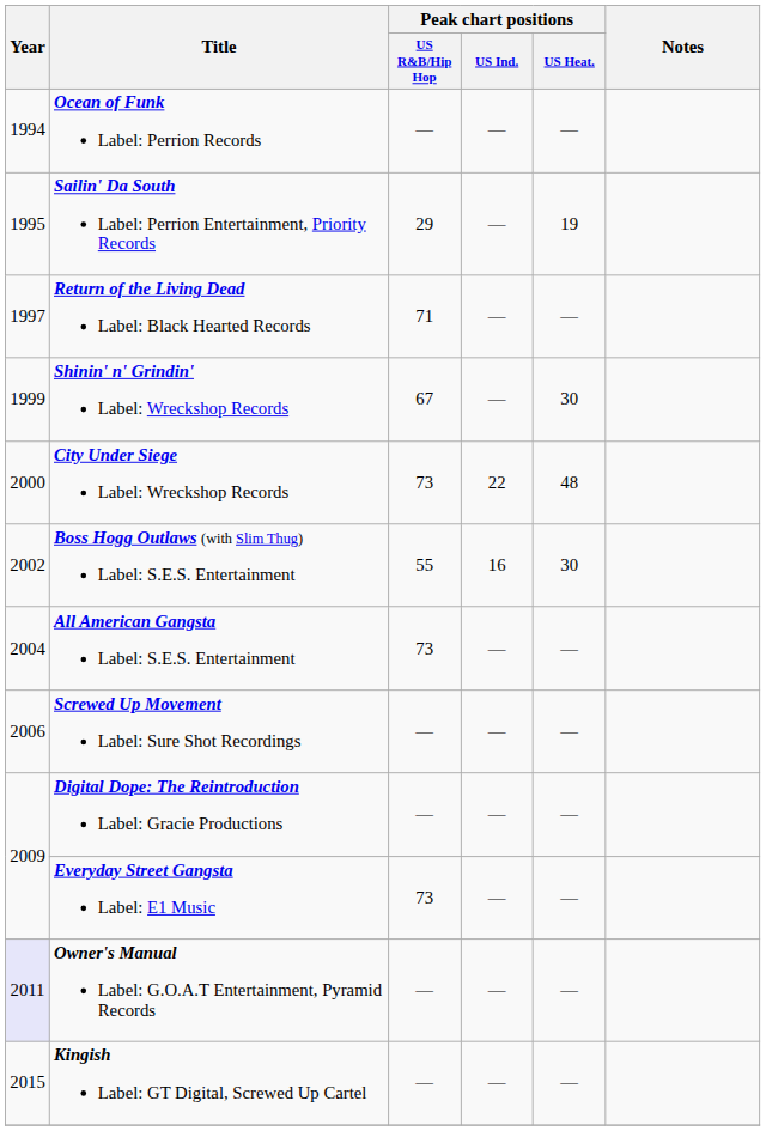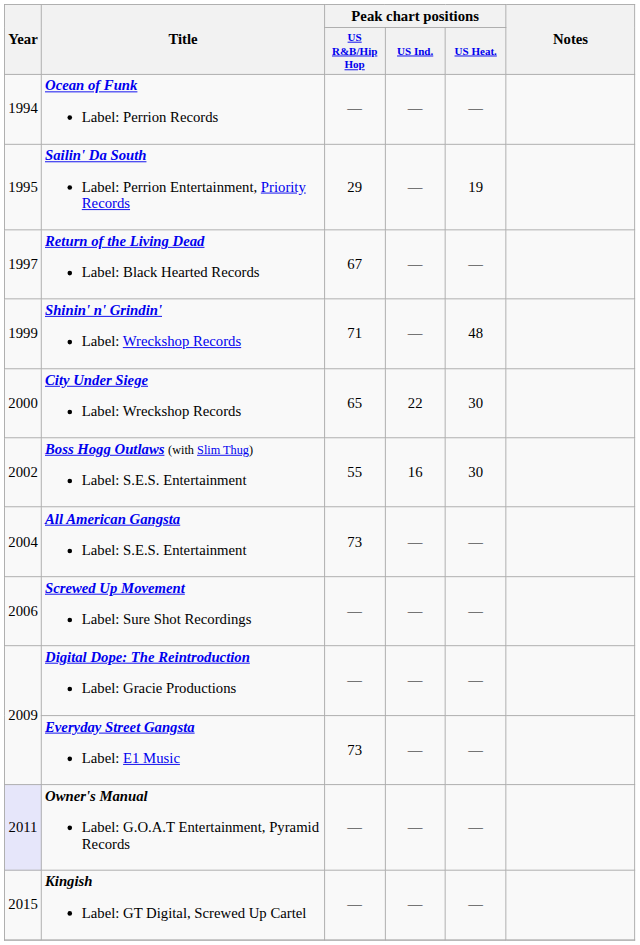 <table class="wikitable plainrowheaders">
 <tr>
 <th rowspan="2" style="width:33px;">Year</th>
 <th rowspan="2" style="width:300px;">Title</th>
 <th colspan="3">Peak chart positions</th>
 <th style="width:133px;" rowspan="2">Notes</th>
 </tr>
 <tr>
 <th style="width:5em;font-size:75%;"><a href='#'>US R&B/Hip Hop</a></th>
 <th style="width:5em;font-size:75%;"><a href='#'>US Ind.</a></th>
 <th style="width:5em;font-size:75%;"><a href='#'>US Heat.</a></th>
 </tr>
 <tr>
 <td style="text-align:center;">1994</td>
 <td><strong><em><a href='#'>Ocean of Funk</a></em></strong><br><ul><li>Label: Perrion Records</li></ul></td>
 <td style="text-align:center;">—</td>
 <td style="text-align:center;">—</td>
 <td style="text-align:center;">—</td>
 <td></td>
 </tr>
 <tr>
 <td style="text-align:center;">1995</td>
 <td><strong><em><a href='#'>Sailin' Da South</a></em></strong><br><ul><li>Label: Perrion Entertainment, <a href='#'>Priority Records</a></li></ul></td>
 <td style="text-align:center;">29</td>
 <td style="text-align:center;">—</td>
 <td style="text-align:center;">19</td>
 <td></td>
 </tr>
 <tr>
 <td style="text-align:center;">1997</td>
 <td><strong><em><a href='#'>Return of the Living Dead</a></em></strong><br><ul><li>Label: Black Hearted Records</li></ul></td>
-<td style="text-align:center;">71</td>
+<td style="text-align:center;">67</td>
 <td style="text-align:center;">—</td>
 <td style="text-align:center;">—</td>
 <td></td>
 </tr>
 <tr>
 <td style="text-align:center;">1999</td>
 <td><strong><em><a href='#'>Shinin' n' Grindin'</a></em></strong><br><ul><li>Label: <a href='#'>Wreckshop Records</a></li></ul></td>
-<td style="text-align:center;">67</td>
+<td style="text-align:center;">71</td>
 <td style="text-align:center;">—</td>
-<td style="text-align:center;">30</td>
+<td style="text-align:center;">48</td>
 <td></td>
 </tr>
 <tr>
 <td style="text-align:center;">2000</td>
 <td><strong><em><a href='#'>City Under Siege</a></em></strong><br><ul><li>Label: Wreckshop Records</li></ul></td>
-<td style="text-align:center;">73</td>
+<td style="text-align:center;">65</td>
 <td style="text-align:center;">22</td>
-<td style="text-align:center;">48</td>
+<td style="text-align:center;">30</td>
 <td></td>
 </tr>
 <tr>
 <td style="text-align:center;">2002</td>
 <td><strong><em><a href='#'>Boss Hogg Outlaws</a></em></strong> <small>(with <a href='#'>Slim Thug</a>)</small><br><ul><li>Label: S.E.S. Entertainment</li></ul></td>
 <td style="text-align:center;">55</td>
 <td style="text-align:center;">16</td>
 <td style="text-align:center;">30</td>
 <td></td>
 </tr>
 <tr>
 <td style="text-align:center;">2004</td>
 <td><strong><em><a href='#'>All American Gangsta</a></em></strong><br><ul><li>Label: S.E.S. Entertainment</li></ul></td>
 <td style="text-align:center;">73</td>
 <td style="text-align:center;">—</td>
 <td style="text-align:center;">—</td>
 <td></td>
 </tr>
 <tr>
 <td style="text-align:center;">2006</td>
 <td><strong><em><a href='#'>Screwed Up Movement</a></em></strong><br><ul><li>Label: Sure Shot Recordings</li></ul></td>
 <td style="text-align:center;">—</td>
 <td style="text-align:center;">—</td>
 <td style="text-align:center;">—</td>
 <td></td>
 </tr>
 <tr>
 <td rowspan="2" style="text-align:center;">2009</td>
 <td><strong><em><a href='#'>Digital Dope: The Reintroduction</a></em></strong><br><ul><li>Label: Gracie Productions</li></ul></td>
 <td style="text-align:center;">—</td>
 <td style="text-align:center;">—</td>
 <td style="text-align:center;">—</td>
 <td></td>
 </tr>
 <tr>
 <td><strong><em><a href='#'>Everyday Street Gangsta</a></em></strong><br><ul><li>Label: <a href='#'>E1 Music</a></li></ul></td>
 <td style="text-align:center;">73</td>
 <td style="text-align:center;">—</td>
 <td style="text-align:center;">—</td>
 <td></td>
 </tr>
 <tr>
 <td style="background: lavender; text-align:center;">2011</td>
 <td><strong><em>Owner's Manual</em></strong><br><ul><li>Label: G.O.A.T Entertainment, Pyramid Records</li></ul></td>
 <td style="text-align:center;">—</td>
 <td style="text-align:center;">—</td>
 <td style="text-align:center;">—</td>
 <td></td>
 </tr>
 <tr>
 <td style="text-align:center;">2015</td>
 <td><strong><em>Kingish</em></strong><br><ul><li>Label: GT Digital, Screwed Up Cartel</li></ul></td>
 <td style="text-align:center;">—</td>
 <td style="text-align:center;">—</td>
 <td style="text-align:center;">—</td>
 <td></td>
 </tr>
 <tr>
 </tr>
 </table>
